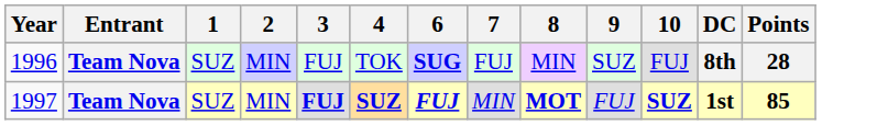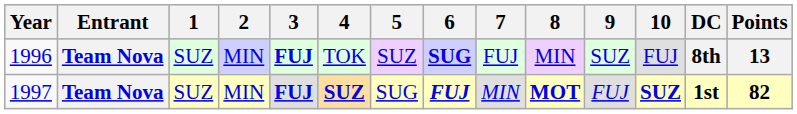 <table class="wikitable" style="text-align:center; font-size:85%">
 <tr>
 <th>Year</th>
 <th>Entrant</th>
 <th>1</th>
 <th>2</th>
 <th>3</th>
 <th>4</th>
+<th>5</th>
 <th>6</th>
 <th>7</th>
 <th>8</th>
 <th>9</th>
 <th>10</th>
 <th>DC</th>
 <th>Points</th>
 </tr>
 <tr>
 <td><a href='#'>1996</a></td>
 <th nowrap><a href='#'>Team Nova</a></th>
 <td style="background:#DFFFDF;"><a href='#'>SUZ</a><br></td>
 <td style="background:#CFCFFF;"><a href='#'>MIN</a><br></td>
-<td style="background:#DFFFDF;"><a href='#'>FUJ</a><br></td>
+<td style="background:#DFFFDF;"><strong><a href='#'>FUJ</a><br></strong></td>
 <td style="background:#DFFFDF;"><a href='#'>TOK</a><br></td>
+<td style="background:#EFCFFF;"><a href='#'>SUZ</a><br></td>
 <td style="background:#CFCFFF;"><strong><a href='#'>SUG</a><br></strong></td>
 <td style="background:#DFFFDF;"><a href='#'>FUJ</a><br></td>
 <td style="background:#EFCFFF;"><a href='#'>MIN</a><br></td>
 <td style="background:#DFFFDF;"><a href='#'>SUZ</a><br></td>
 <td style="background:#DFDFDF;"><a href='#'>FUJ</a><br></td>
 <th>8th</th>
-<th>28</th>
+<th>13</th>
 </tr>
 <tr>
 <td><a href='#'>1997</a></td>
 <th nowrap><a href='#'>Team Nova</a></th>
 <td style="background:#FFFFBF;"><a href='#'>SUZ</a><br></td>
 <td style="background:#FFFFBF;"><a href='#'>MIN</a><br></td>
 <td style="background:#dfdfdf;"><strong><a href='#'>FUJ</a></strong><br></td>
 <td style="background:#FFDF9F;"><strong><a href='#'>SUZ</a></strong><br></td>
+<td style="background:#FFFFBF;"><a href='#'>SUG</a><br></td>
 <td style="background:#FFFFBF;"><strong><em><a href='#'>FUJ</a></em></strong><br></td>
 <td style="background:#dfdfdf;"><em><a href='#'>MIN</a></em><br></td>
 <td style="background:#FFFFBF;"><strong><a href='#'>MOT</a></strong><br></td>
 <td style="background:#dfdfdf;"><em><a href='#'>FUJ</a></em><br></td>
 <td style="background:#FFFFBF;"><strong><a href='#'>SUZ</a></strong><br></td>
 <td style="background:#FFFFBF;"><strong>1st</strong></td>
-<td style="background:#FFFFBF;"><strong>85</strong></td>
+<td style="background:#FFFFBF;"><strong>82</strong></td>
 </tr>
 </table>
